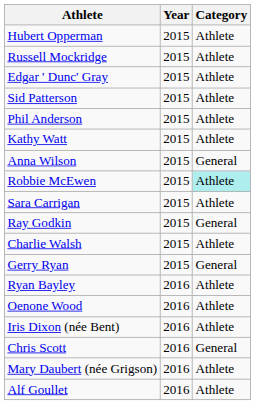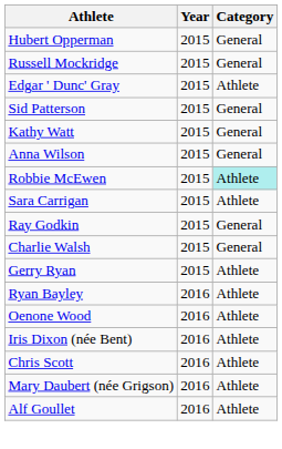 <table class="wikitable sortable">
 <tr>
 <th>Athlete</th>
 <th>Year</th>
 <th>Category</th>
 </tr>
 <tr>
 <td><a href='#'>Hubert Opperman</a></td>
 <td>2015</td>
-<td>Athlete</td>
+<td>General</td>
 </tr>
 <tr>
 <td><a href='#'>Russell Mockridge</a></td>
 <td>2015</td>
-<td>Athlete</td>
+<td>General</td>
 </tr>
 <tr>
 <td><a href='#'>Edgar ' Dunc' Gray</a></td>
 <td>2015</td>
 <td>Athlete</td>
 </tr>
 <tr>
 <td><a href='#'>Sid Patterson</a></td>
 <td>2015</td>
-<td>Athlete</td>
-</tr>
-<tr>
-<td><a href='#'>Phil Anderson</a></td>
-<td>2015</td>
-<td>Athlete</td>
+<td>General</td>
 </tr>
 <tr>
 <td><a href='#'>Kathy Watt</a></td>
 <td>2015</td>
-<td>Athlete</td>
+<td>General</td>
 </tr>
 <tr>
 <td><a href='#'>Anna Wilson</a></td>
 <td>2015</td>
 <td>General</td>
 </tr>
 <tr>
 <td><a href='#'>Robbie McEwen</a></td>
 <td>2015</td>
 <td style="background: paleturquoise;">Athlete</td>
 </tr>
 <tr>
 <td><a href='#'>Sara Carrigan</a></td>
 <td>2015</td>
 <td>Athlete</td>
 </tr>
 <tr>
 <td><a href='#'>Ray Godkin</a></td>
 <td>2015</td>
 <td>General</td>
 </tr>
 <tr>
 <td><a href='#'>Charlie Walsh</a></td>
 <td>2015</td>
-<td>Athlete</td>
+<td>General</td>
 </tr>
 <tr>
 <td><a href='#'>Gerry Ryan</a></td>
 <td>2015</td>
-<td>General</td>
+<td>Athlete</td>
 </tr>
 <tr>
 <td><a href='#'>Ryan Bayley</a></td>
 <td>2016</td>
 <td>Athlete</td>
 </tr>
 <tr>
 <td><a href='#'>Oenone Wood</a></td>
 <td>2016</td>
 <td>Athlete</td>
 </tr>
 <tr>
 <td><a href='#'>Iris Dixon</a> (née Bent)</td>
 <td>2016</td>
 <td>Athlete</td>
 </tr>
 <tr>
 <td><a href='#'>Chris Scott</a></td>
 <td>2016</td>
-<td>General</td>
+<td>Athlete</td>
 </tr>
 <tr>
 <td><a href='#'>Mary Daubert</a> (née Grigson)</td>
 <td>2016</td>
 <td>Athlete</td>
 </tr>
 <tr>
 <td><a href='#'>Alf Goullet</a></td>
 <td>2016</td>
 <td>Athlete</td>
 </tr>
 </table>
